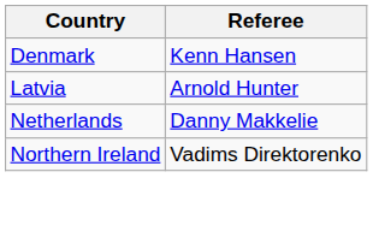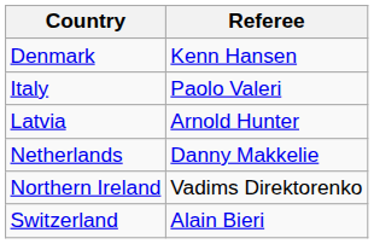 <table class="wikitable">
 <tr>
 <th>Country</th>
 <th>Referee</th>
 </tr>
 <tr>
 <td> <a href='#'>Denmark</a></td>
 <td><a href='#'>Kenn Hansen</a></td>
+</tr>
+<tr>
+<td> <a href='#'>Italy</a></td>
+<td><a href='#'>Paolo Valeri</a></td>
 </tr>
 <tr>
 <td> <a href='#'>Latvia</a></td>
 <td><a href='#'>Arnold Hunter</a></td>
 </tr>
 <tr>
 <td> <a href='#'>Netherlands</a></td>
 <td><a href='#'>Danny Makkelie</a></td>
 </tr>
 <tr>
 <td> <a href='#'>Northern Ireland</a></td>
 <td>Vadims Direktorenko</td>
 </tr>
+<tr>
+<td> <a href='#'>Switzerland</a></td>
+<td><a href='#'>Alain Bieri</a></td>
+</tr>
 </table>
